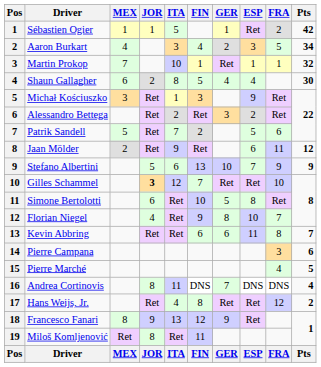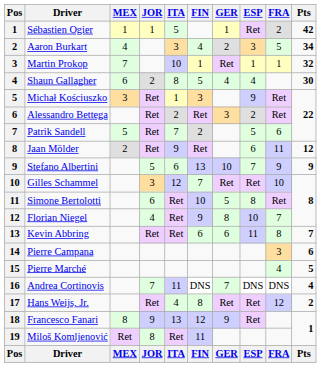 <table class="wikitable" style="font-size: 85%; text-align: center;">
 <tr valign="top">
 <th valign="middle">Pos</th>
 <th valign="middle">Driver</th>
 <th><a href='#'>MEX</a><br></th>
 <th><a href='#'>JOR</a><br></th>
 <th><a href='#'>ITA</a><br></th>
 <th><a href='#'>FIN</a><br></th>
 <th><a href='#'>GER</a><br></th>
 <th><a href='#'>ESP</a><br></th>
 <th><a href='#'>FRA</a><br></th>
 <th valign="middle"> Pts </th>
 </tr>
 <tr>
 <th>1</th>
 <td align=left> <a href='#'>Sébastien Ogier</a></td>
 <td style="background:#ffffbf;">1</td>
 <td style="background:#ffffbf;">1</td>
 <td style="background:#dfffdf;">5</td>
 <td></td>
 <td style="background:#ffffbf;">1</td>
 <td style="background:#efcfff;">Ret</td>
 <td style="background:#dfdfdf;">2</td>
 <td align="right"><strong>42</strong></td>
 </tr>
 <tr>
 <th>2</th>
 <td align=left> <a href='#'>Aaron Burkart</a></td>
 <td style="background:#dfffdf;">4</td>
 <td></td>
 <td style="background:#ffdf9f;">3</td>
 <td style="background:#dfffdf;">4</td>
 <td style="background:#dfdfdf;">2</td>
 <td style="background:#ffdf9f;">3</td>
 <td style="background:#dfffdf;">5</td>
 <td align="right"><strong>34</strong></td>
 </tr>
 <tr>
 <th>3</th>
 <td align=left> <a href='#'>Martin Prokop</a></td>
 <td style="background:#dfffdf;">7</td>
 <td></td>
 <td style="background:#cfcfff;">10</td>
 <td style="background:#ffffbf;">1</td>
 <td style="background:#efcfff;">Ret</td>
 <td style="background:#ffffbf;">1</td>
 <td style="background:#ffffbf;">1</td>
 <td align="right"><strong>32</strong></td>
 </tr>
 <tr>
 <th>4</th>
 <td align=left> <a href='#'>Shaun Gallagher</a></td>
 <td style="background:#dfffdf;">6</td>
 <td style="background:#dfdfdf;">2</td>
 <td style="background:#dfffdf;">8</td>
 <td style="background:#dfffdf;">5</td>
 <td style="background:#dfffdf;">4</td>
 <td style="background:#dfffdf;">4</td>
 <td></td>
 <td align="right"><strong>30</strong></td>
 </tr>
 <tr>
 <th>5</th>
 <td align=left> <a href='#'>Michał Kościuszko</a></td>
 <td style="background:#ffdf9f;">3</td>
 <td style="background:#efcfff;">Ret</td>
 <td style="background:#ffffbf;">1</td>
 <td style="background:#ffdf9f;">3</td>
 <td></td>
 <td style="background:#cfcfff;">9</td>
 <td style="background:#efcfff;">Ret</td>
 <td rowspan="3" align="right"><strong>22</strong></td>
 </tr>
 <tr>
 <th>6</th>
 <td align=left> <a href='#'>Alessandro Bettega</a></td>
 <td></td>
 <td style="background:#efcfff;">Ret</td>
 <td style="background:#dfdfdf;">2</td>
 <td style="background:#efcfff;">Ret</td>
 <td style="background:#ffdf9f;">3</td>
 <td style="background:#dfdfdf;">2</td>
 <td style="background:#efcfff;">Ret</td>
 </tr>
 <tr>
 <th>7</th>
 <td align=left> <a href='#'>Patrik Sandell</a></td>
 <td style="background:#dfffdf;">5</td>
 <td style="background:#efcfff;">Ret</td>
 <td style="background:#dfffdf;">7</td>
 <td style="background:#dfdfdf;">2</td>
 <td></td>
 <td style="background:#dfffdf;">5</td>
 <td style="background:#dfffdf;">6</td>
 </tr>
 <tr>
 <th>8</th>
 <td align=left> <a href='#'>Jaan Mölder</a></td>
 <td style="background:#dfdfdf;">2</td>
 <td style="background:#efcfff;">Ret</td>
 <td style="background:#cfcfff;">9</td>
 <td style="background:#efcfff;">Ret</td>
 <td></td>
 <td style="background:#dfffdf;">6</td>
 <td style="background:#cfcfff;">11</td>
 <td align="right"><strong>12</strong></td>
 </tr>
 <tr>
 <th>9</th>
 <td align=left> <a href='#'>Stefano Albertini</a></td>
 <td></td>
 <td style="background:#dfffdf;">5</td>
 <td style="background:#dfffdf;">6</td>
 <td style="background:#cfcfff;">13</td>
 <td style="background:#cfcfff;">10</td>
 <td style="background:#dfffdf;">7</td>
 <td style="background:#cfcfff;">9</td>
 <td align="right"><strong>9</strong></td>
 </tr>
 <tr>
 <th>10</th>
 <td align=left> <a href='#'>Gilles Schammel</a></td>
 <td></td>
-<td style="background:#ffdf9f;"><strong>3</strong></td>
+<td style="background:#ffdf9f;">3</td>
 <td style="background:#cfcfff;">12</td>
 <td style="background:#dfffdf;">7</td>
 <td style="background:#efcfff;">Ret</td>
 <td style="background:#efcfff;">Ret</td>
 <td style="background:#cfcfff;">10</td>
 <td rowspan="3" align="right"><strong>8</strong></td>
 </tr>
 <tr>
 <th>11</th>
 <td align=left> <a href='#'>Simone Bertolotti</a></td>
 <td></td>
 <td style="background:#dfffdf;">6</td>
 <td style="background:#efcfff;">Ret</td>
 <td style="background:#cfcfff;">10</td>
 <td style="background:#dfffdf;">5</td>
 <td style="background:#dfffdf;">8</td>
 <td style="background:#efcfff;">Ret</td>
 </tr>
 <tr>
 <th>12</th>
 <td align=left> <a href='#'>Florian Niegel</a></td>
 <td></td>
 <td style="background:#dfffdf;">4</td>
 <td style="background:#efcfff;">Ret</td>
 <td style="background:#cfcfff;">9</td>
 <td style="background:#dfffdf;">8</td>
 <td style="background:#cfcfff;">10</td>
 <td style="background:#dfffdf;">7</td>
 </tr>
 <tr>
 <th>13</th>
 <td align=left> <a href='#'>Kevin Abbring</a></td>
 <td></td>
 <td style="background:#efcfff;">Ret</td>
 <td style="background:#efcfff;">Ret</td>
 <td style="background:#dfffdf;">6</td>
 <td style="background:#dfffdf;">6</td>
 <td style="background:#cfcfff;">11</td>
 <td style="background:#dfffdf;">8</td>
 <td align="right"><strong>7</strong></td>
 </tr>
 <tr>
 <th>14</th>
 <td align=left> <a href='#'>Pierre Campana</a></td>
 <td></td>
 <td></td>
 <td></td>
 <td></td>
 <td></td>
 <td></td>
 <td style="background:#ffdf9f;">3</td>
 <td align="right"><strong>6</strong></td>
 </tr>
 <tr>
 <th>15</th>
 <td align=left> <a href='#'>Pierre Marché</a></td>
 <td></td>
 <td></td>
 <td></td>
 <td></td>
 <td></td>
 <td></td>
 <td style="background:#dfffdf;">4</td>
 <td align="right"><strong>5</strong></td>
 </tr>
 <tr>
 <th>16</th>
 <td align=left> <a href='#'>Andrea Cortinovis</a></td>
 <td></td>
-<td style="background:#dfffdf;">8</td>
+<td style="background:#dfffdf;">7</td>
 <td style="background:#cfcfff;">11</td>
 <td style="background:#ffffff;">DNS</td>
 <td style="background:#dfffdf;">7</td>
 <td style="background:#ffffff;">DNS</td>
 <td style="background:#ffffff;">DNS</td>
 <td align="right"><strong>4</strong></td>
 </tr>
 <tr>
 <th>17</th>
 <td align=left> <a href='#'>Hans Weijs, Jr.</a></td>
 <td></td>
 <td style="background:#efcfff;">Ret</td>
 <td style="background:#dfffdf;">4</td>
 <td style="background:#dfffdf;">8</td>
 <td style="background:#efcfff;">Ret</td>
 <td style="background:#efcfff;">Ret</td>
 <td style="background:#cfcfff;">12</td>
 <td align="right"><strong>2</strong></td>
 </tr>
 <tr>
 <th>18</th>
 <td align=left> <a href='#'>Francesco Fanari</a></td>
 <td style="background:#dfffdf;">8</td>
 <td style="background:#cfcfff;">9</td>
 <td style="background:#cfcfff;">13</td>
 <td style="background:#cfcfff;">12</td>
 <td style="background:#cfcfff;">9</td>
 <td style="background:#efcfff;">Ret</td>
 <td></td>
 <td align="right" rowspan="2"><strong>1</strong></td>
 </tr>
 <tr>
 <th>19</th>
 <td align=left> <a href='#'>Miloš Komljenović</a></td>
 <td style="background:#efcfff;">Ret</td>
 <td style="background:#dfffdf;">8</td>
 <td style="background:#efcfff;">Ret</td>
 <td style="background:#cfcfff;">11</td>
 <td></td>
 <td></td>
 <td></td>
 </tr>
 <tr valign="top">
 <th valign="middle">Pos</th>
 <th valign="middle">Driver</th>
 <th><a href='#'>MEX</a><br></th>
 <th><a href='#'>JOR</a><br></th>
 <th><a href='#'>ITA</a><br></th>
 <th><a href='#'>FIN</a><br></th>
 <th><a href='#'>GER</a><br></th>
 <th><a href='#'>ESP</a><br></th>
 <th><a href='#'>FRA</a><br></th>
 <th valign="middle">Pts</th>
 </tr>
 </table>
